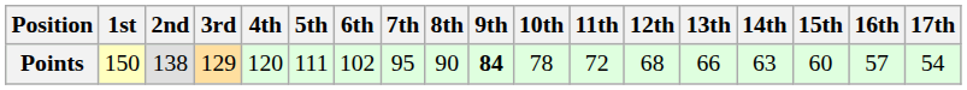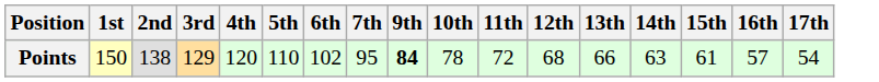 <table class="wikitable" style="font-size:85%; text-align:center">
 <tr>
 <th>Position</th>
 <th>1st</th>
 <th>2nd</th>
 <th>3rd</th>
 <th>4th</th>
 <th>5th</th>
 <th>6th</th>
 <th>7th</th>
-<th>8th</th>
 <th>9th</th>
 <th>10th</th>
 <th>11th</th>
 <th>12th</th>
 <th>13th</th>
 <th>14th</th>
 <th>15th</th>
 <th>16th</th>
 <th>17th</th>
 </tr>
 <tr style="background: #dfffdf">
 <th>Points</th>
 <td style="background: #ffffbf">150</td>
 <td style="background: #dfdfdf">138</td>
 <td style="background: #ffdf9f">129</td>
 <td>120</td>
-<td>111</td>
+<td>110</td>
 <td>102</td>
 <td>95</td>
-<td>90</td>
 <td><strong>84</strong></td>
 <td>78</td>
 <td>72</td>
 <td>68</td>
 <td>66</td>
 <td>63</td>
-<td>60</td>
+<td>61</td>
 <td>57</td>
 <td>54</td>
 </tr>
 </table>
